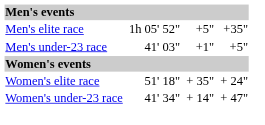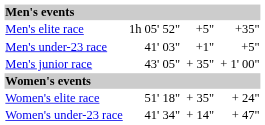 <table>
 <tr bgcolor="#cccccc">
 <td colspan=7><strong>Men's events</strong></td>
 </tr>
 <tr>
 <td><a href='#'>Men's elite race</a><br></td>
 <td></td>
 <td align="right">1h 05' 52"</td>
 <td></td>
 <td align="right">+5"</td>
 <td></td>
 <td align="right">+35"</td>
 </tr>
 <tr>
 <td><a href='#'>Men's under-23 race</a><br></td>
 <td></td>
 <td align="right">41' 03"</td>
 <td></td>
 <td align="right">+1"</td>
 <td></td>
 <td align="right">+5"</td>
+</tr>
+<tr>
+<td><a href='#'>Men's junior race</a><br></td>
+<td></td>
+<td align="right">43' 05"</td>
+<td></td>
+<td align="right">+ 35"</td>
+<td></td>
+<td align="right">+ 1' 00"</td>
 </tr>
 <tr bgcolor="#cccccc">
 <td colspan=7><strong>Women's events</strong></td>
 </tr>
 <tr>
 <td><a href='#'>Women's elite race</a><br></td>
 <td></td>
 <td align="right">51' 18"</td>
 <td></td>
 <td align="right">+ 35"</td>
 <td></td>
 <td align="right">+ 24"</td>
 </tr>
 <tr>
 <td><a href='#'>Women's under-23 race</a><br></td>
 <td></td>
 <td align="right">41' 34"</td>
 <td></td>
 <td align="right">+ 14"</td>
 <td></td>
 <td align="right">+ 47"</td>
 </tr>
 </table>
